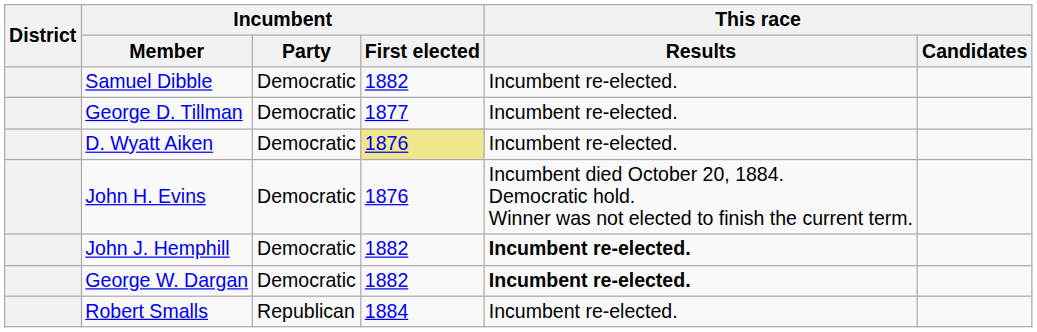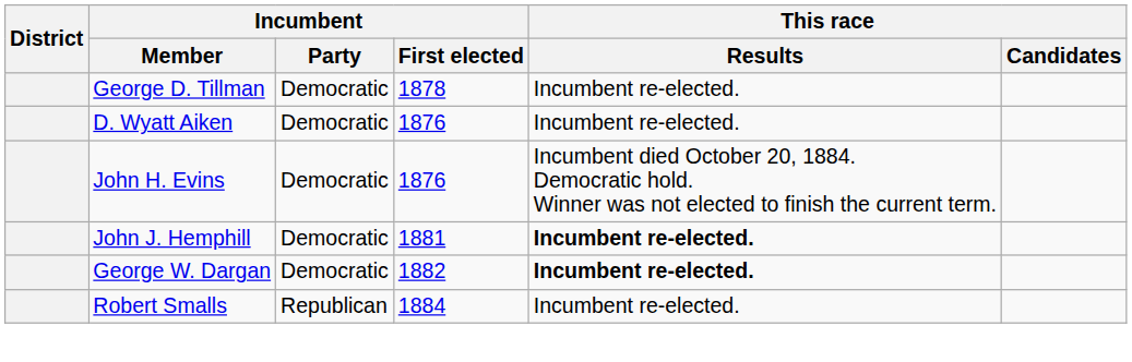 <table class=wikitable>
 <tr>
 <th rowspan=2>District</th>
 <th colspan=3>Incumbent</th>
 <th colspan=2>This race</th>
 </tr>
 <tr>
 <th>Member</th>
 <th>Party</th>
 <th>First elected</th>
 <th>Results</th>
 <th>Candidates</th>
 </tr>
 <tr>
 <th></th>
-<td><a href='#'>Samuel Dibble</a></td>
-<td>Democratic</td>
-<td><a href='#'>1882</a></td>
-<td>Incumbent re-elected.</td>
-<td nowrap></td>
-</tr>
-<tr>
-<th></th>
 <td><a href='#'>George D. Tillman</a></td>
 <td>Democratic</td>
-<td><a href='#'>1877</a></td>
+<td><a href='#'>1878</a></td>
 <td>Incumbent re-elected.</td>
 <td nowrap></td>
 </tr>
 <tr>
 <th></th>
 <td><a href='#'>D. Wyatt Aiken</a></td>
 <td>Democratic</td>
-<td style="background: khaki;"><a href='#'>1876</a></td>
+<td><a href='#'>1876</a></td>
 <td>Incumbent re-elected.</td>
 <td nowrap></td>
 </tr>
 <tr>
 <th></th>
 <td><a href='#'>John H. Evins</a></td>
 <td>Democratic</td>
 <td><a href='#'>1876</a></td>
 <td>Incumbent died October 20, 1884.<br>Democratic hold.<br>Winner was not elected to finish the current term.</td>
 <td nowrap></td>
 </tr>
 <tr>
 <th></th>
 <td><a href='#'>John J. Hemphill</a></td>
 <td>Democratic</td>
-<td><a href='#'>1882</a></td>
+<td><a href='#'>1881</a></td>
 <td><strong>Incumbent re-elected.</strong></td>
 <td nowrap></td>
 </tr>
 <tr>
 <th></th>
 <td><a href='#'>George W. Dargan</a></td>
 <td>Democratic</td>
 <td><a href='#'>1882</a></td>
 <td><strong>Incumbent re-elected.</strong></td>
 <td nowrap></td>
 </tr>
 <tr>
 <th></th>
 <td><a href='#'>Robert Smalls</a></td>
 <td>Republican</td>
 <td><a href='#'>1884 </a></td>
 <td>Incumbent re-elected.</td>
 <td nowrap></td>
 </tr>
 </table>
